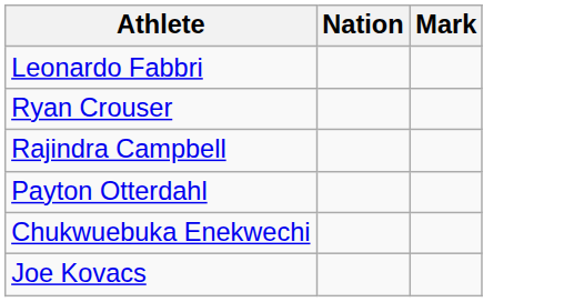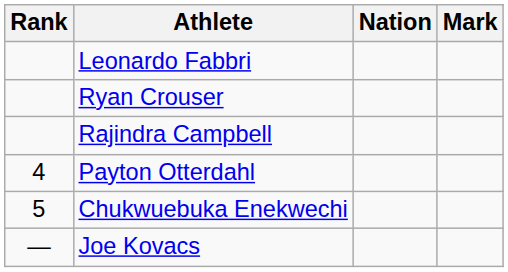 <table class="wikitable">
 <tr>
+<th scope="col">Rank</th>
 <th scope="col">Athlete</th>
 <th scope="col">Nation</th>
 <th scope="col">Mark</th>
 </tr>
 <tr>
+<td align=center></td>
 <td><a href='#'>Leonardo Fabbri</a></td>
 <td></td>
 <td></td>
 </tr>
 <tr>
+<td align=center></td>
 <td><a href='#'>Ryan Crouser</a></td>
 <td></td>
 <td></td>
 </tr>
 <tr>
+<td align=center></td>
 <td><a href='#'>Rajindra Campbell</a></td>
 <td></td>
 <td></td>
 </tr>
 <tr>
+<td align=center>4</td>
 <td><a href='#'>Payton Otterdahl</a></td>
 <td></td>
 <td></td>
 </tr>
 <tr>
+<td align=center>5</td>
 <td><a href='#'>Chukwuebuka Enekwechi</a></td>
 <td></td>
 <td></td>
 </tr>
 <tr>
+<td align=center>—</td>
 <td><a href='#'>Joe Kovacs</a></td>
 <td></td>
 <td></td>
 </tr>
 </table>
